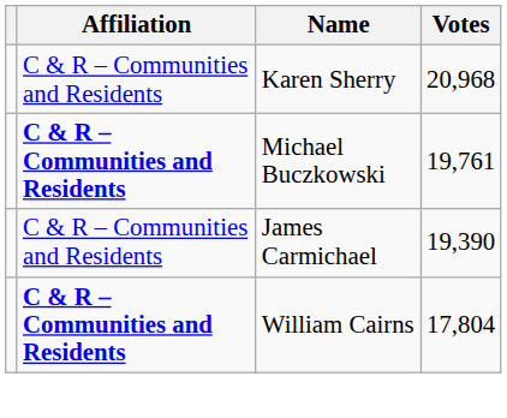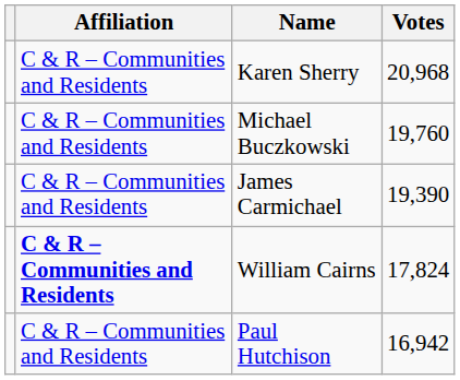 <table class="wikitable" style="width:51%;">
 <tr>
 <th style="width:1%;"></th>
 <th>Affiliation</th>
 <th>Name</th>
 <th>Votes</th>
 </tr>
 <tr>
 <td bgcolor=></td>
 <td><a href='#'>C & R – Communities and Residents</a></td>
 <td>Karen Sherry</td>
 <td>20,968</td>
 </tr>
 <tr>
 <td bgcolor=></td>
-<td><strong><a href='#'>C & R – Communities and Residents</a></strong></td>
+<td><a href='#'>C & R – Communities and Residents</a></td>
 <td>Michael Buczkowski</td>
-<td>19,761</td>
+<td>19,760</td>
 </tr>
 <tr>
 <td bgcolor=></td>
 <td><a href='#'>C & R – Communities and Residents</a></td>
 <td>James Carmichael</td>
 <td>19,390</td>
 </tr>
 <tr>
 <td bgcolor=></td>
 <td><strong><a href='#'>C & R – Communities and Residents</a></strong></td>
 <td>William Cairns</td>
-<td>17,804</td>
+<td>17,824</td>
+</tr>
+<tr>
+<td bgcolor=></td>
+<td><a href='#'>C & R – Communities and Residents</a></td>
+<td><a href='#'>Paul Hutchison</a></td>
+<td>16,942</td>
 </tr>
 </table>
